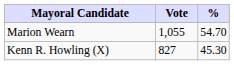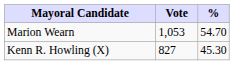 <table class="wikitable">
 <tr>
 <th style="background:#ddf; width:200px;">Mayoral Candidate </th>
 <th style="background:#ddf; width:50px;">Vote</th>
 <th style="background:#ddf; width:30px;">%</th>
 </tr>
 <tr>
 <td>Marion Wearn</td>
-<td>1,055</td>
+<td>1,053</td>
 <td>54.70</td>
 </tr>
 <tr>
 <td>Kenn R. Howling (X)</td>
 <td>827</td>
 <td>45.30</td>
 </tr>
 </table>
